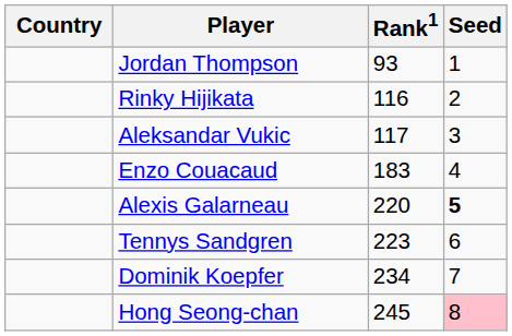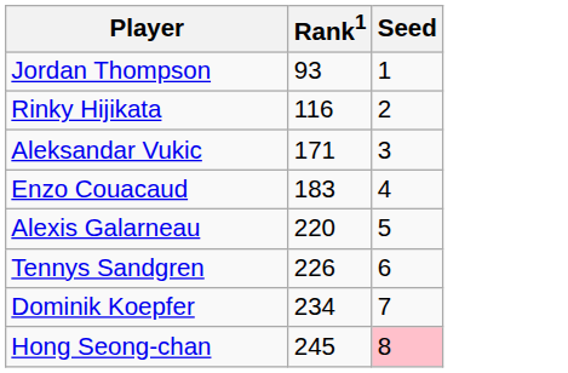 <table class="sortable wikitable">
 <tr>
-<th width="70">Country</th>
 <th width="175">Player</th>
 <th>Rank<sup>1</sup></th>
 <th>Seed</th>
 </tr>
 <tr>
-<td></td>
 <td><a href='#'>Jordan Thompson</a></td>
 <td>93</td>
 <td>1</td>
 </tr>
 <tr>
-<td></td>
 <td><a href='#'>Rinky Hijikata</a></td>
 <td>116</td>
 <td>2</td>
 </tr>
 <tr>
-<td></td>
 <td><a href='#'>Aleksandar Vukic</a></td>
-<td>117</td>
+<td>171</td>
 <td>3</td>
 </tr>
 <tr>
-<td></td>
 <td><a href='#'>Enzo Couacaud</a></td>
 <td>183</td>
 <td>4</td>
 </tr>
 <tr>
-<td></td>
 <td><a href='#'>Alexis Galarneau</a></td>
 <td>220</td>
-<td><strong>5</strong></td>
+<td>5</td>
 </tr>
 <tr>
-<td></td>
 <td><a href='#'>Tennys Sandgren</a></td>
-<td>223</td>
+<td>226</td>
 <td>6</td>
 </tr>
 <tr>
-<td></td>
 <td><a href='#'>Dominik Koepfer</a></td>
 <td>234</td>
 <td>7</td>
 </tr>
 <tr>
-<td></td>
 <td><a href='#'>Hong Seong-chan</a></td>
 <td>245</td>
 <td style="background: pink;">8</td>
 </tr>
 </table>
